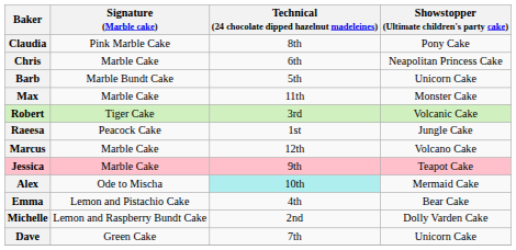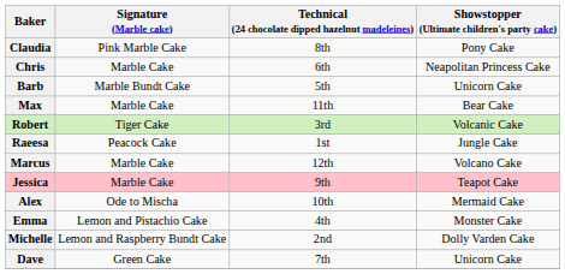 <table class="wikitable sortable" style="text-align:center">
 <tr>
 <th>Baker</th>
 <th class="unsortable">Signature<br><small>(<a href='#'>Marble cake</a>)</small></th>
 <th>Technical<br><small>(24 chocolate dipped hazelnut <a href='#'>madeleines</a>)</small></th>
 <th class="unsortable">Showstopper<br><small>(Ultimate children's party <a href='#'>cake</a>)</small></th>
 </tr>
 <tr>
 <th>Claudia</th>
 <td>Pink Marble Cake</td>
 <td>8th</td>
 <td>Pony Cake</td>
 </tr>
 <tr>
 <th>Chris</th>
 <td>Marble Cake</td>
 <td>6th</td>
 <td>Neapolitan Princess Cake</td>
 </tr>
 <tr>
 <th>Barb</th>
 <td>Marble Bundt Cake</td>
 <td>5th</td>
 <td>Unicorn Cake</td>
 </tr>
 <tr>
 <th>Max</th>
 <td>Marble Cake</td>
 <td>11th</td>
-<td>Monster Cake</td>
+<td>Bear Cake</td>
 </tr>
 <tr style="background:#d0f0c0">
 <th style="background:#d0f0c0">Robert</th>
 <td>Tiger Cake</td>
 <td>3rd</td>
 <td>Volcanic Cake</td>
 </tr>
 <tr>
 <th>Raeesa</th>
 <td>Peacock Cake</td>
 <td>1st</td>
 <td>Jungle Cake</td>
 </tr>
 <tr>
 <th>Marcus</th>
 <td>Marble Cake</td>
 <td>12th</td>
 <td>Volcano Cake</td>
 </tr>
 <tr style="background:Pink;">
 <th style="background:Pink;">Jessica</th>
 <td>Marble Cake</td>
 <td>9th</td>
 <td>Teapot Cake</td>
 </tr>
 <tr>
 <th>Alex</th>
 <td>Ode to Mischa</td>
-<td style="background: paleturquoise;">10th</td>
+<td>10th</td>
 <td>Mermaid Cake</td>
 </tr>
 <tr>
 <th>Emma</th>
 <td>Lemon and Pistachio Cake</td>
 <td>4th</td>
-<td>Bear Cake</td>
+<td>Monster Cake</td>
 </tr>
 <tr>
 <th>Michelle</th>
 <td>Lemon and Raspberry Bundt Cake</td>
 <td>2nd</td>
 <td>Dolly Varden Cake</td>
 </tr>
 <tr>
 <th>Dave</th>
 <td>Green Cake</td>
 <td>7th</td>
 <td>Unicorn Cake</td>
 </tr>
 <tr>
 </tr>
 </table>
